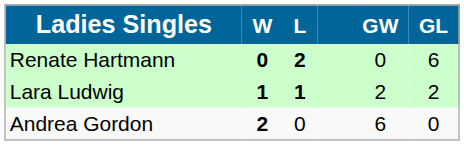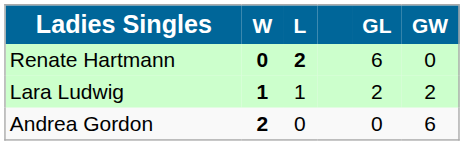 <table align=center cellpadding="3" cellspacing="0" style="background: #f9f9f9; border: 1px #aaa solid; border-collapse: collapse; font-size: 95%;" width=330>
 <tr style="background:#006699;color:white;">
 <th width=34% style=font-size:120%>Ladies Singles</th>
 <th width=5%>W</th>
 <th width=5%>L</th>
 <th width=5%></th>
+<th width=5%>GL</th>
 <th width=5%>GW</th>
-<th width=5%>GL</th>
 </tr>
 <tr align=center bgcolor=#ccffcc>
 <td align=left> Renate Hartmann</td>
 <td><strong>0</strong></td>
 <td><strong>2</strong></td>
 <td></td>
+<td>6</td>
 <td>0</td>
-<td>6</td>
 </tr>
 <tr align=center bgcolor=#ccffcc>
 <td align=left> Lara Ludwig</td>
 <td><strong>1</strong></td>
-<td><strong>1</strong></td>
+<td>1</td>
 <td></td>
 <td>2</td>
 <td>2</td>
 </tr>
 <tr align=center>
 <td align=left> Andrea Gordon</td>
 <td><strong>2</strong></td>
 <td>0</td>
 <td></td>
+<td>0</td>
 <td>6</td>
-<td>0</td>
 </tr>
 </table>
